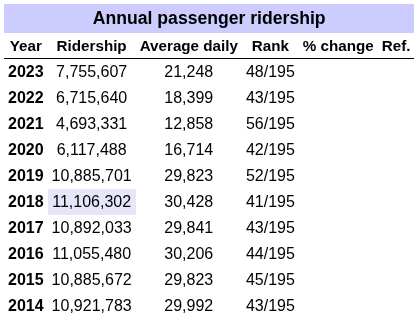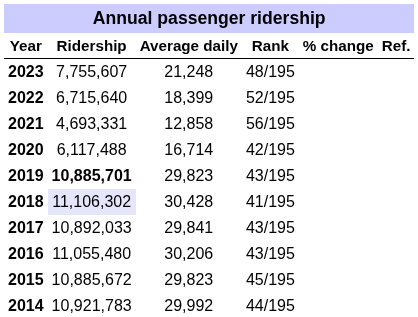 <table class="toccolours" cellpadding="4" cellspacing="0" style="text-align:right;">
 <tr>
 <th colspan="6"  style="background-color:#ccf; background-color:#ccf; font-size:110%; text-align:center;">Annual passenger ridership</th>
 </tr>
 <tr style="font-size:95%; text-align:center">
 <th style="border-bottom:1px solid black">Year</th>
 <th style="border-bottom:1px solid black">Ridership</th>
 <th style="border-bottom:1px solid black">Average daily</th>
 <th style="border-bottom:1px solid black">Rank</th>
 <th style="border-bottom:1px solid black">% change</th>
 <th style="border-bottom:1px solid black">Ref.</th>
 </tr>
 <tr style="text-align:center;">
 <td><strong>2023</strong></td>
 <td>7,755,607</td>
 <td>21,248</td>
 <td>48/195</td>
 <td></td>
 <td></td>
 </tr>
 <tr style="text-align:center;">
 <td><strong>2022</strong></td>
 <td>6,715,640</td>
 <td>18,399</td>
-<td>43/195</td>
+<td>52/195</td>
 <td></td>
 <td></td>
 </tr>
 <tr style="text-align:center;">
 <td><strong>2021</strong></td>
 <td>4,693,331</td>
 <td>12,858</td>
 <td>56/195</td>
 <td></td>
 <td></td>
 </tr>
 <tr style="text-align:center;">
 <td><strong>2020</strong></td>
 <td>6,117,488</td>
 <td>16,714</td>
 <td>42/195</td>
 <td></td>
 <td></td>
 </tr>
 <tr style="text-align:center;">
 <td><strong>2019</strong></td>
-<td>10,885,701</td>
+<td><strong>10,885,701</strong></td>
 <td>29,823</td>
-<td>52/195</td>
+<td>43/195</td>
 <td></td>
 <td></td>
 </tr>
 <tr style="text-align:center;">
 <td><strong>2018</strong></td>
 <td style="background: lavender;">11,106,302</td>
 <td>30,428</td>
 <td>41/195</td>
 <td></td>
 <td></td>
 </tr>
 <tr style="text-align:center;">
 <td><strong>2017</strong></td>
 <td>10,892,033</td>
 <td>29,841</td>
 <td>43/195</td>
 <td></td>
 <td></td>
 </tr>
 <tr style="text-align:center;">
 <td><strong>2016</strong></td>
 <td>11,055,480</td>
 <td>30,206</td>
-<td>44/195</td>
+<td>43/195</td>
 <td></td>
 <td></td>
 </tr>
 <tr style="text-align:center;">
 <td><strong>2015</strong></td>
 <td>10,885,672</td>
 <td>29,823</td>
 <td>45/195</td>
 <td></td>
 <td></td>
 </tr>
 <tr style="text-align:center;">
 <td><strong>2014</strong></td>
 <td>10,921,783</td>
 <td>29,992</td>
-<td>43/195</td>
+<td>44/195</td>
 <td></td>
 <td></td>
 </tr>
 </table>
